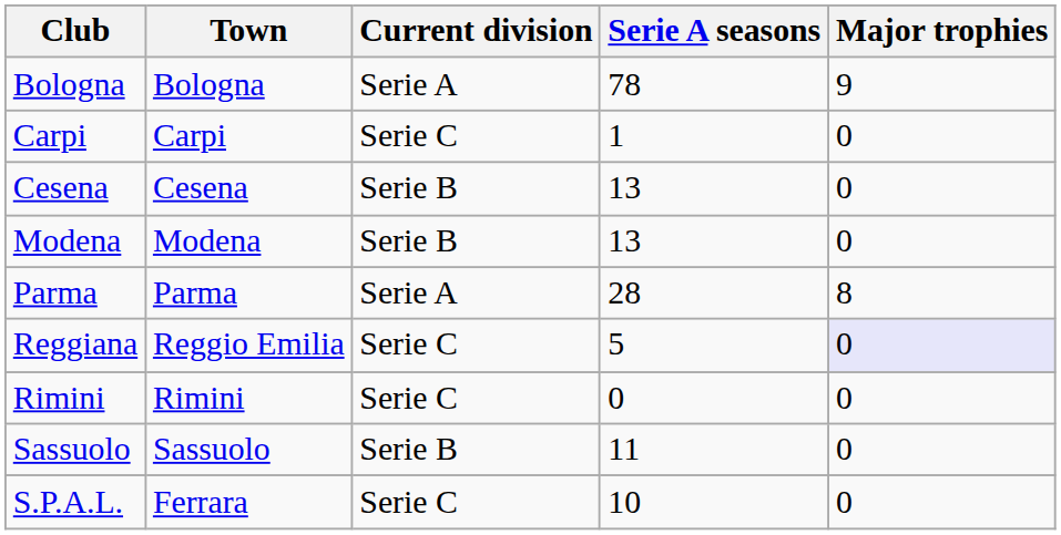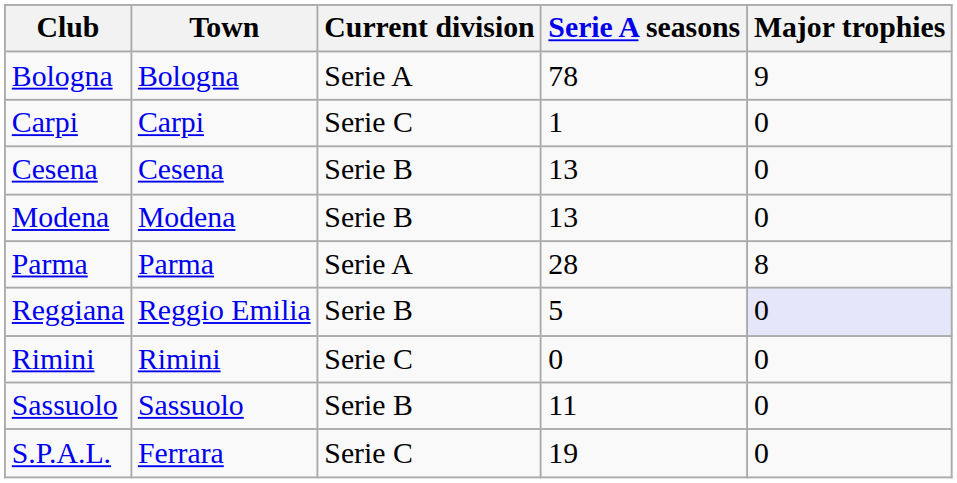 <table class="wikitable sortable" style="text-align: left">
 <tr>
 <th>Club</th>
 <th>Town</th>
 <th>Current division</th>
 <th><a href='#'>Serie A</a> seasons</th>
 <th>Major trophies</th>
 </tr>
 <tr>
 <td><a href='#'>Bologna</a></td>
 <td><a href='#'>Bologna</a></td>
 <td>Serie A</td>
 <td>78</td>
 <td>9</td>
 </tr>
 <tr>
 <td><a href='#'>Carpi</a></td>
 <td><a href='#'>Carpi</a></td>
 <td>Serie C</td>
 <td>1</td>
 <td>0</td>
 </tr>
 <tr>
 <td><a href='#'>Cesena</a></td>
 <td><a href='#'>Cesena</a></td>
 <td>Serie B</td>
 <td>13</td>
 <td>0</td>
 </tr>
 <tr>
 <td><a href='#'>Modena</a></td>
 <td><a href='#'>Modena</a></td>
 <td>Serie B</td>
 <td>13</td>
 <td>0</td>
 </tr>
 <tr>
 <td><a href='#'>Parma</a></td>
 <td><a href='#'>Parma</a></td>
 <td>Serie A</td>
 <td>28</td>
 <td>8</td>
 </tr>
 <tr>
 <td><a href='#'>Reggiana</a></td>
 <td><a href='#'>Reggio Emilia</a></td>
-<td>Serie C</td>
+<td>Serie B</td>
 <td>5</td>
 <td style="background: lavender;">0</td>
 </tr>
 <tr>
 <td><a href='#'>Rimini</a></td>
 <td><a href='#'>Rimini</a></td>
 <td>Serie C</td>
 <td>0</td>
 <td>0</td>
 </tr>
 <tr>
 <td><a href='#'>Sassuolo</a></td>
 <td><a href='#'>Sassuolo</a></td>
 <td>Serie B</td>
 <td>11</td>
 <td>0</td>
 </tr>
 <tr>
 <td><a href='#'>S.P.A.L.</a></td>
 <td><a href='#'>Ferrara</a></td>
 <td>Serie C</td>
-<td>10</td>
+<td>19</td>
 <td>0</td>
 </tr>
 </table>
